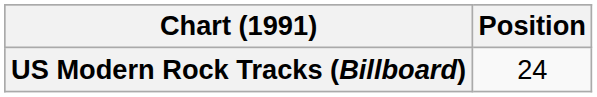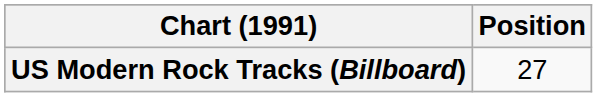 <table class="wikitable plainrowheaders" style="text-align:center">
 <tr>
 <th>Chart (1991)</th>
 <th>Position</th>
 </tr>
 <tr>
 <th scope="row">US Modern Rock Tracks (<em>Billboard</em>)</th>
-<td>24</td>
+<td>27</td>
 </tr>
 </table>
